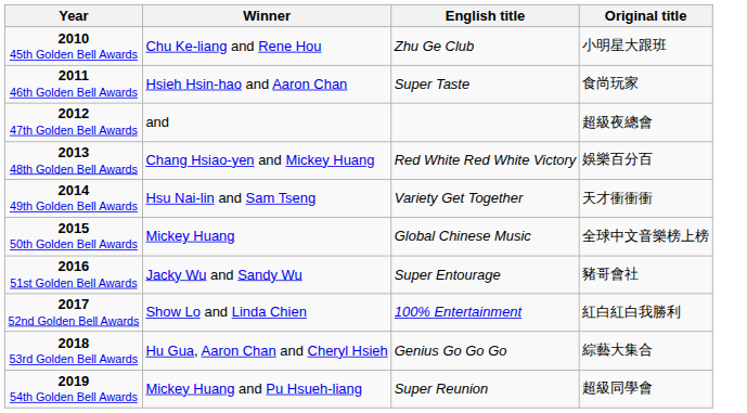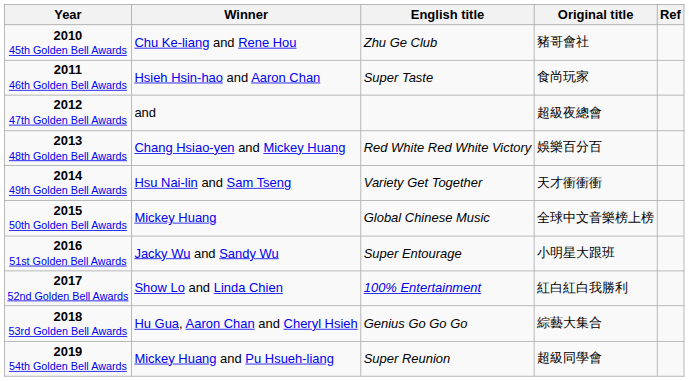 <table class="wikitable sortable">
 <tr style="background:#bebebe;">
 <th>Year</th>
 <th>Winner</th>
 <th>English title</th>
 <th>Original title</th>
+<th>Ref</th>
 </tr>
 <tr>
 <td style="text-align:center"><strong>2010</strong> <br> <small><a href='#'>45th Golden Bell Awards</a></small></td>
 <td><a href='#'>Chu Ke-liang</a> and <a href='#'>Rene Hou</a></td>
 <td><em>Zhu Ge Club</em></td>
-<td>小明星大跟班</td>
+<td>豬哥會社</td>
+<td></td>
 </tr>
 <tr>
 <td style="text-align:center"><strong>2011</strong> <br> <small><a href='#'>46th Golden Bell Awards</a></small></td>
 <td><a href='#'>Hsieh Hsin-hao</a> and <a href='#'>Aaron Chan</a></td>
 <td><em>Super Taste</em></td>
 <td>食尚玩家</td>
+<td></td>
 </tr>
 <tr>
 <td style="text-align:center"><strong>2012</strong> <br> <small><a href='#'>47th Golden Bell Awards</a></small></td>
 <td> and </td>
 <td><em></em></td>
 <td>超級夜總會</td>
+<td></td>
 </tr>
 <tr>
 <td style="text-align:center"><strong>2013</strong> <br> <small><a href='#'>48th Golden Bell Awards</a></small></td>
 <td><a href='#'>Chang Hsiao-yen</a> and <a href='#'>Mickey Huang</a></td>
 <td><em>Red White Red White Victory</em></td>
 <td>娛樂百分百</td>
+<td></td>
 </tr>
 <tr>
 <td style="text-align:center"><strong>2014</strong> <br> <small><a href='#'>49th Golden Bell Awards</a></small></td>
 <td><a href='#'>Hsu Nai-lin</a> and <a href='#'>Sam Tseng</a></td>
 <td><em>Variety Get Together</em></td>
 <td>天才衝衝衝</td>
+<td></td>
 </tr>
 <tr>
 <td style="text-align:center"><strong>2015</strong> <br> <small><a href='#'>50th Golden Bell Awards</a></small></td>
 <td><a href='#'>Mickey Huang</a></td>
 <td><em>Global Chinese Music</em></td>
 <td>全球中文音樂榜上榜</td>
+<td></td>
 </tr>
 <tr>
 <td style="text-align:center"><strong>2016</strong> <br> <small><a href='#'>51st Golden Bell Awards</a></small></td>
 <td><a href='#'>Jacky Wu</a> and <a href='#'>Sandy Wu</a></td>
 <td><em>Super Entourage</em></td>
-<td>豬哥會社</td>
+<td>小明星大跟班</td>
+<td></td>
 </tr>
 <tr>
 <td style="text-align:center"><strong>2017</strong> <br> <small><a href='#'>52nd Golden Bell Awards</a></small></td>
 <td><a href='#'>Show Lo</a> and <a href='#'>Linda Chien</a></td>
 <td><em><a href='#'>100% Entertainment</a></em></td>
 <td>紅白紅白我勝利</td>
+<td></td>
 </tr>
 <tr>
 <td style="text-align:center"><strong>2018</strong> <br> <small><a href='#'>53rd Golden Bell Awards</a></small></td>
 <td><a href='#'>Hu Gua</a>, <a href='#'>Aaron Chan</a> and <a href='#'>Cheryl Hsieh</a></td>
 <td><em>Genius Go Go Go</em></td>
 <td>綜藝大集合</td>
+<td></td>
 </tr>
 <tr>
 <td style="text-align:center"><strong>2019</strong> <br> <small><a href='#'>54th Golden Bell Awards</a></small></td>
 <td><a href='#'>Mickey Huang</a> and <a href='#'>Pu Hsueh-liang</a></td>
 <td><em>Super Reunion</em></td>
 <td>超級同學會</td>
+<td></td>
 </tr>
 </table>
